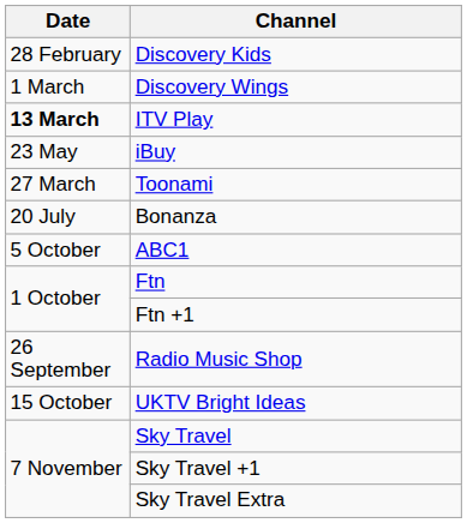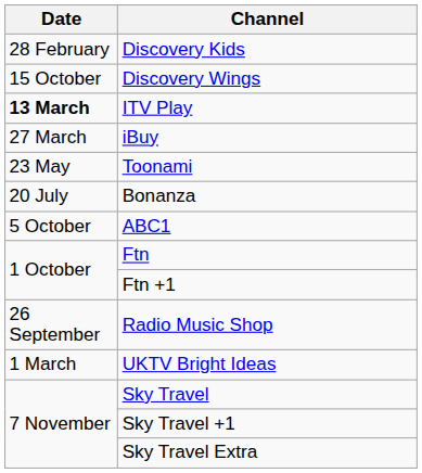 <table class="wikitable">
 <tr>
 <th width=90>Date</th>
 <th width=250>Channel</th>
 </tr>
 <tr>
 <td>28 February</td>
 <td><a href='#'>Discovery Kids</a></td>
 </tr>
 <tr>
-<td>1 March</td>
+<td>15 October</td>
 <td><a href='#'>Discovery Wings</a></td>
 </tr>
 <tr>
 <td><strong>13 March</strong></td>
 <td><a href='#'>ITV Play</a></td>
 </tr>
 <tr>
-<td>23 May</td>
+<td>27 March</td>
 <td><a href='#'>iBuy</a></td>
 </tr>
 <tr>
-<td>27 March</td>
+<td>23 May</td>
 <td><a href='#'>Toonami</a></td>
 </tr>
 <tr>
 <td>20 July</td>
 <td>Bonanza</td>
 </tr>
 <tr>
 <td>5 October</td>
 <td><a href='#'>ABC1</a></td>
 </tr>
 <tr>
 <td rowspan=2>1 October</td>
 <td><a href='#'>Ftn</a></td>
 </tr>
 <tr>
 <td>Ftn +1</td>
 </tr>
 <tr>
 <td>26 September</td>
 <td><a href='#'>Radio Music Shop</a></td>
 </tr>
 <tr>
-<td>15 October</td>
+<td>1 March</td>
 <td><a href='#'>UKTV Bright Ideas</a></td>
 </tr>
 <tr>
 <td rowspan=3>7 November</td>
 <td><a href='#'>Sky Travel</a></td>
 </tr>
 <tr>
 <td>Sky Travel +1</td>
 </tr>
 <tr>
 <td>Sky Travel Extra</td>
 </tr>
 </table>
